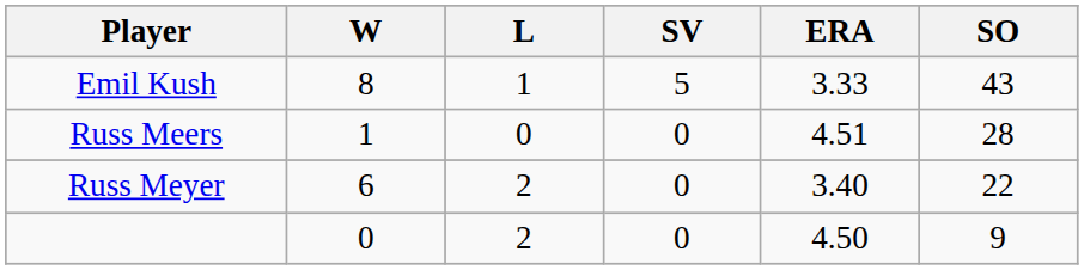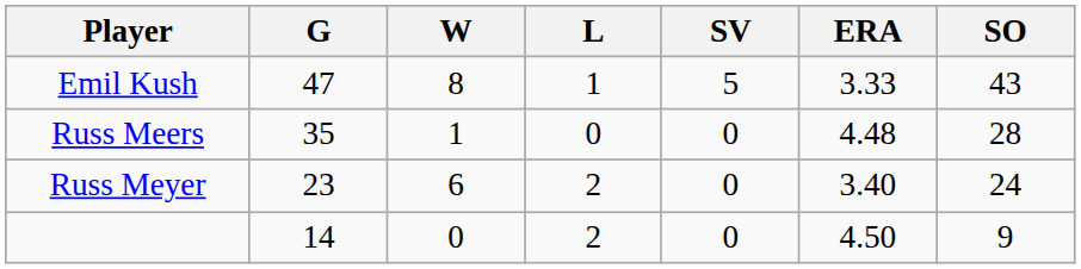 <table class="wikitable sortable" style="text-align:center;">
 <tr>
 <th bgcolor="#DDDDFF" width="16%">Player</th>
+<th bgcolor="#DDDDFF" width="9%">G</th>
 <th bgcolor="#DDDDFF" width="9%">W</th>
 <th bgcolor="#DDDDFF" width="9%">L</th>
 <th bgcolor="#DDDDFF" width="9%">SV</th>
 <th bgcolor="#DDDDFF" width="9%">ERA</th>
 <th bgcolor="#DDDDFF" width="9%">SO</th>
 </tr>
 <tr>
 <td><a href='#'>Emil Kush</a></td>
+<td>47</td>
 <td>8</td>
 <td>1</td>
 <td>5</td>
 <td>3.33</td>
 <td>43</td>
 </tr>
 <tr>
 <td><a href='#'>Russ Meers</a></td>
+<td>35</td>
 <td>1</td>
 <td>0</td>
 <td>0</td>
-<td>4.51</td>
+<td>4.48</td>
 <td>28</td>
 </tr>
 <tr>
 <td><a href='#'>Russ Meyer</a></td>
+<td>23</td>
 <td>6</td>
 <td>2</td>
 <td>0</td>
 <td>3.40</td>
-<td>22</td>
+<td>24</td>
 </tr>
 <tr>
 <td></td>
+<td>14</td>
 <td>0</td>
 <td>2</td>
 <td>0</td>
 <td>4.50</td>
 <td>9</td>
 </tr>
 </table>
